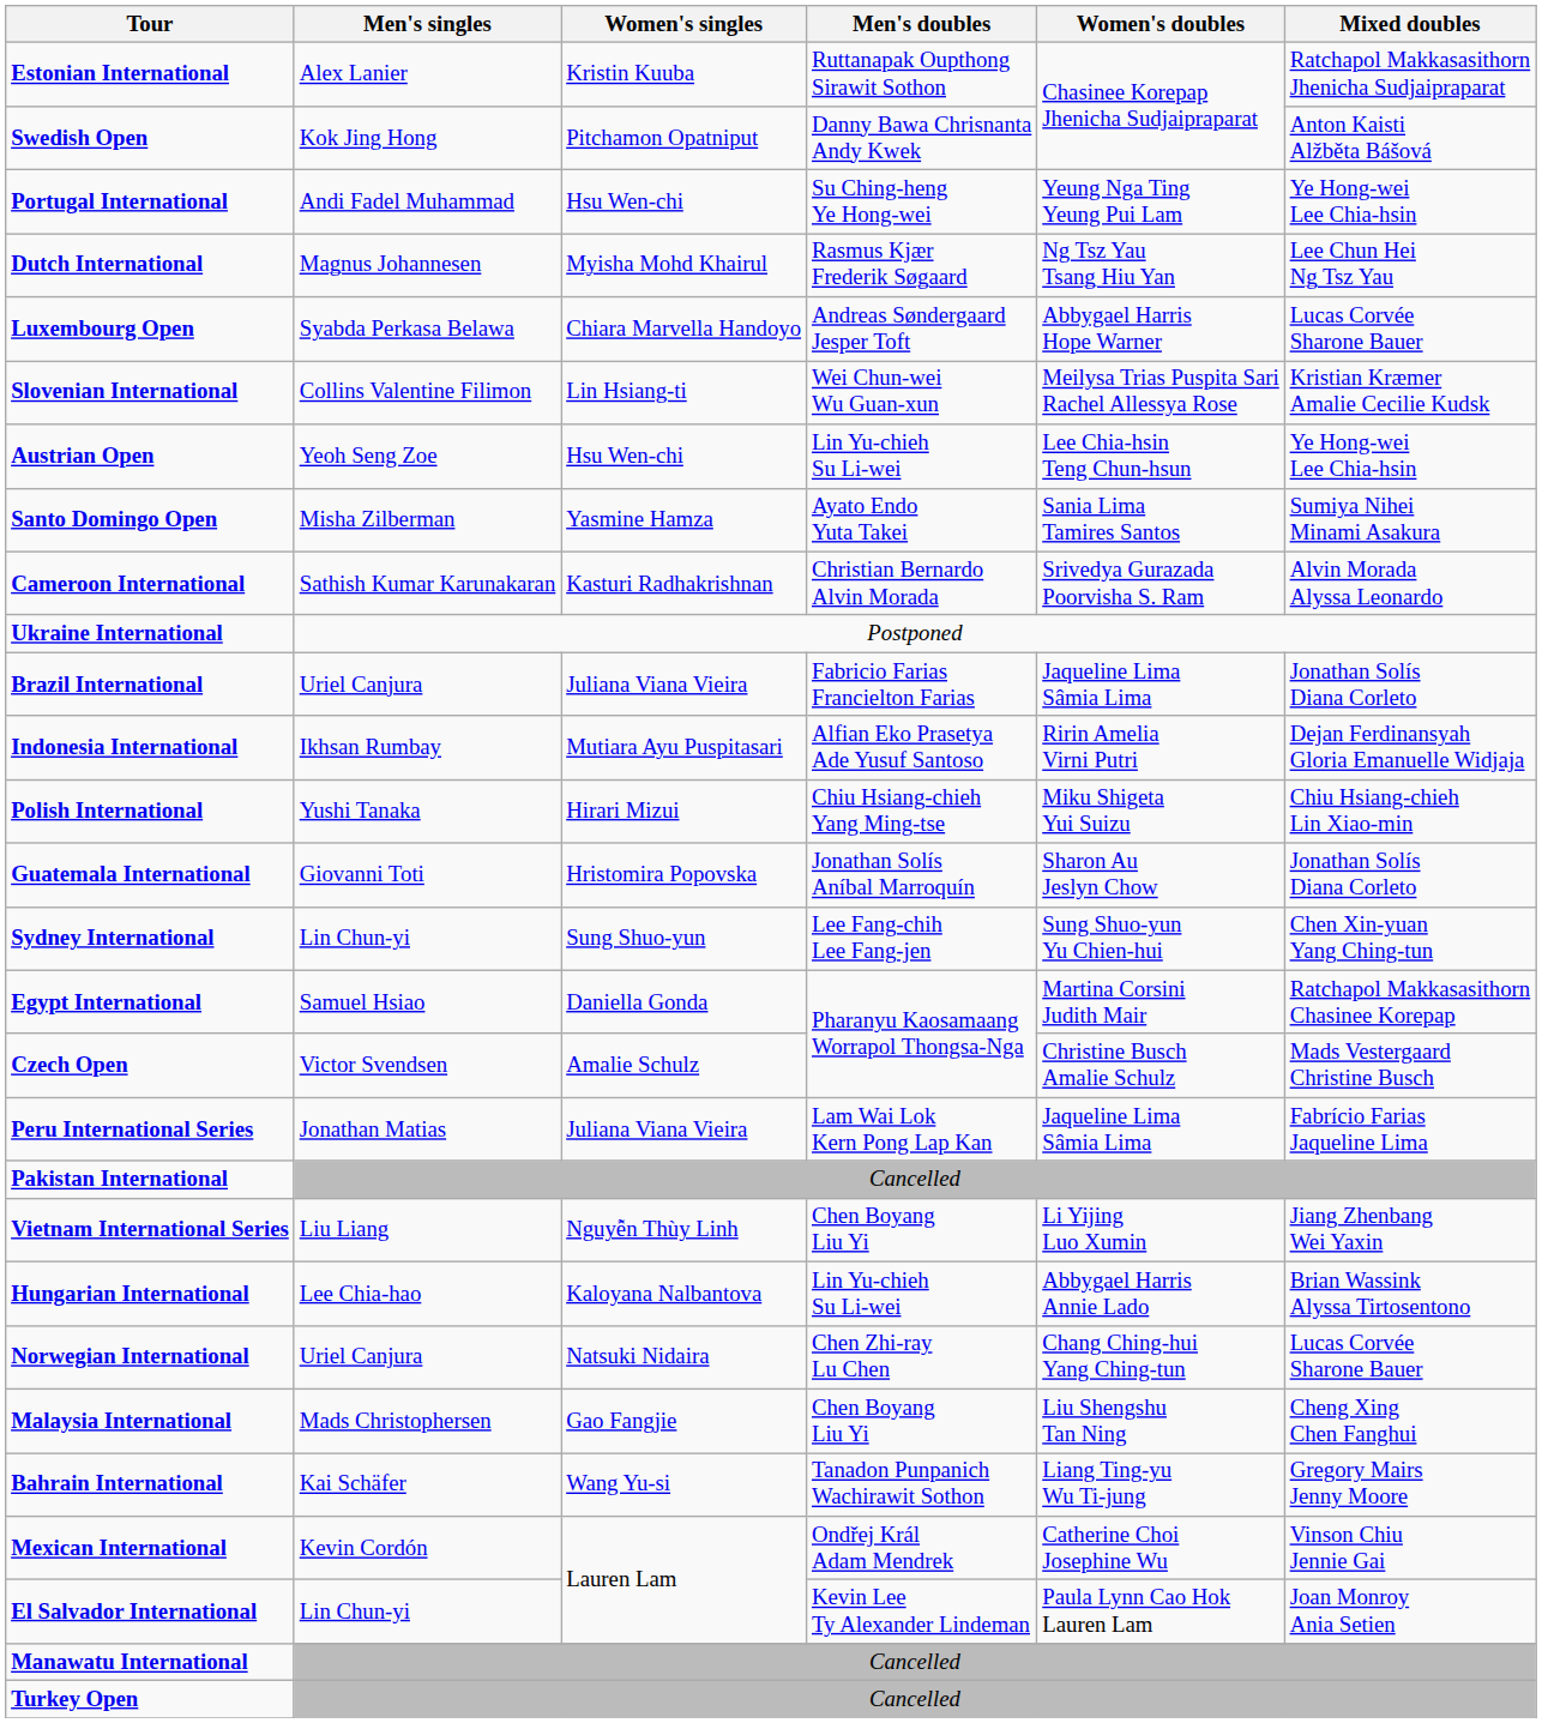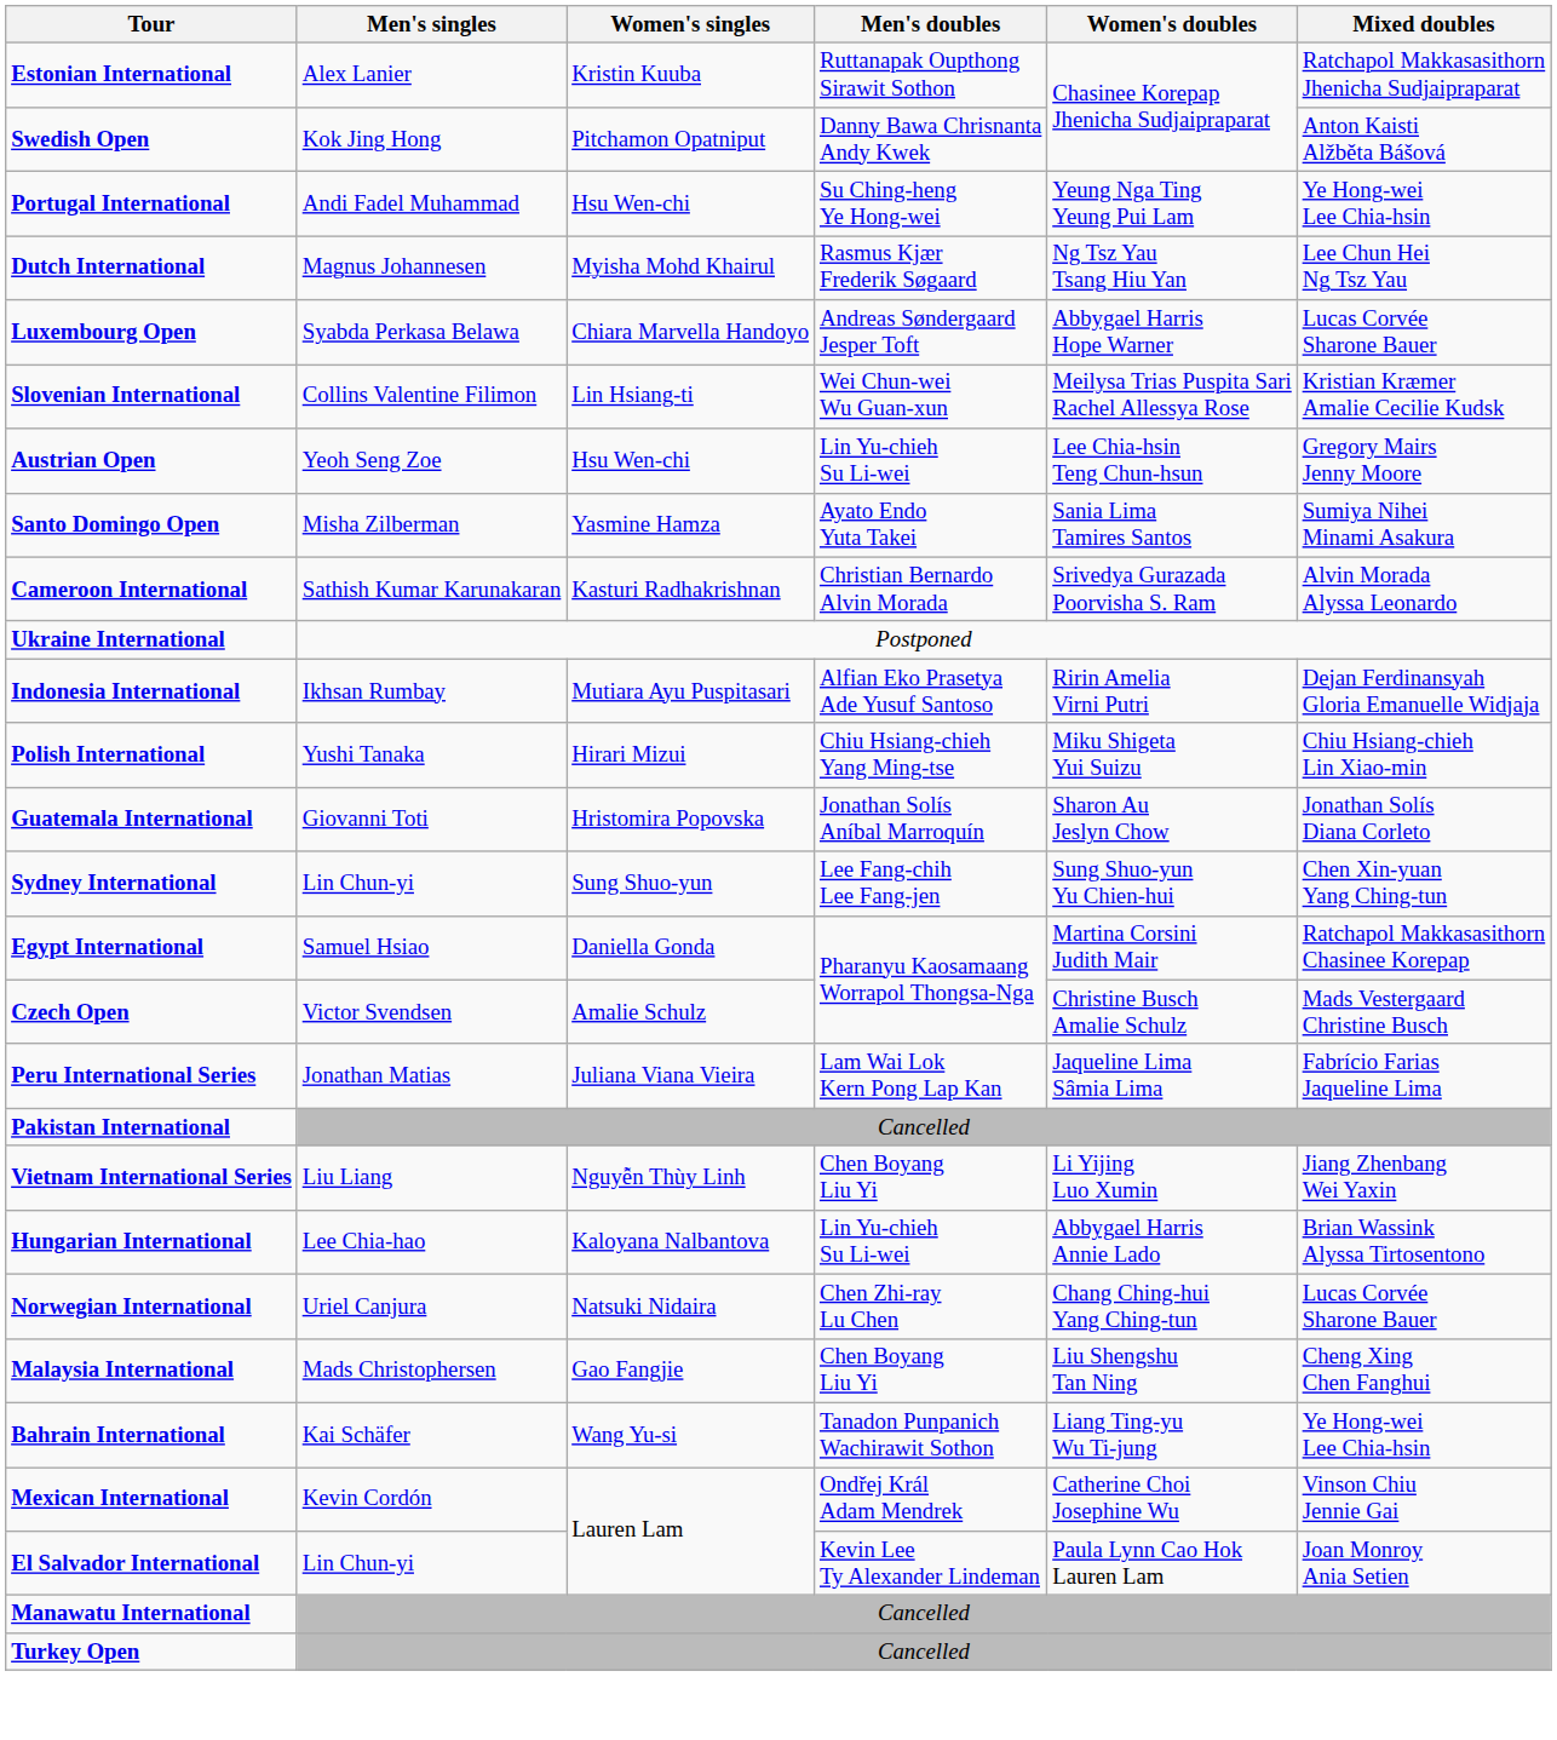 <table class="wikitable" style="font-size:85%">
 <tr>
 <th>Tour</th>
 <th>Men's singles</th>
 <th>Women's singles</th>
 <th>Men's doubles</th>
 <th>Women's doubles</th>
 <th>Mixed doubles</th>
 </tr>
 <tr>
 <td><strong><a href='#'>Estonian International</a></strong></td>
 <td> <a href='#'>Alex Lanier</a></td>
 <td> <a href='#'>Kristin Kuuba</a></td>
 <td> <a href='#'>Ruttanapak Oupthong</a> <br> <a href='#'>Sirawit Sothon</a></td>
 <td rowspan=2> <a href='#'>Chasinee Korepap</a><br> <a href='#'>Jhenicha Sudjaipraparat</a></td>
 <td> <a href='#'>Ratchapol Makkasasithorn</a><br> <a href='#'>Jhenicha Sudjaipraparat</a></td>
 </tr>
 <tr>
 <td><strong><a href='#'>Swedish Open</a></strong></td>
 <td> <a href='#'>Kok Jing Hong</a></td>
 <td> <a href='#'>Pitchamon Opatniput</a></td>
 <td> <a href='#'>Danny Bawa Chrisnanta</a><br> <a href='#'>Andy Kwek</a></td>
 <td> <a href='#'>Anton Kaisti</a><br> <a href='#'>Alžběta Bášová</a></td>
 </tr>
 <tr>
 <td><strong><a href='#'>Portugal International</a></strong></td>
 <td> <a href='#'>Andi Fadel Muhammad</a></td>
 <td> <a href='#'>Hsu Wen-chi</a></td>
 <td> <a href='#'>Su Ching-heng</a><br> <a href='#'>Ye Hong-wei</a></td>
 <td> <a href='#'>Yeung Nga Ting</a> <br> <a href='#'>Yeung Pui Lam</a></td>
 <td> <a href='#'>Ye Hong-wei</a> <br> <a href='#'>Lee Chia-hsin</a></td>
 </tr>
 <tr>
 <td><strong><a href='#'>Dutch International</a></strong></td>
 <td> <a href='#'>Magnus Johannesen</a></td>
 <td> <a href='#'>Myisha Mohd Khairul</a></td>
 <td> <a href='#'>Rasmus Kjær</a><br> <a href='#'>Frederik Søgaard</a></td>
 <td> <a href='#'>Ng Tsz Yau</a><br> <a href='#'>Tsang Hiu Yan</a></td>
 <td> <a href='#'>Lee Chun Hei</a><br> <a href='#'>Ng Tsz Yau</a></td>
 </tr>
 <tr>
 <td><strong><a href='#'>Luxembourg Open</a></strong></td>
 <td> <a href='#'>Syabda Perkasa Belawa</a></td>
 <td> <a href='#'>Chiara Marvella Handoyo</a></td>
 <td> <a href='#'>Andreas Søndergaard</a><br> <a href='#'>Jesper Toft</a></td>
 <td> <a href='#'>Abbygael Harris</a><br> <a href='#'>Hope Warner</a></td>
 <td> <a href='#'>Lucas Corvée</a><br> <a href='#'>Sharone Bauer</a></td>
 </tr>
 <tr>
 <td><strong><a href='#'>Slovenian International</a></strong></td>
 <td> <a href='#'>Collins Valentine Filimon</a></td>
 <td> <a href='#'>Lin Hsiang-ti</a></td>
 <td> <a href='#'>Wei Chun-wei</a><br> <a href='#'>Wu Guan-xun</a></td>
 <td> <a href='#'>Meilysa Trias Puspita Sari</a><br> <a href='#'>Rachel Allessya Rose</a></td>
 <td> <a href='#'>Kristian Kræmer</a><br> <a href='#'>Amalie Cecilie Kudsk</a></td>
 </tr>
 <tr>
 <td><strong><a href='#'>Austrian Open</a></strong></td>
 <td> <a href='#'>Yeoh Seng Zoe</a></td>
 <td> <a href='#'>Hsu Wen-chi</a></td>
 <td> <a href='#'>Lin Yu-chieh</a><br> <a href='#'>Su Li-wei</a></td>
 <td> <a href='#'>Lee Chia-hsin</a><br> <a href='#'>Teng Chun-hsun</a></td>
-<td> <a href='#'>Ye Hong-wei</a><br> <a href='#'>Lee Chia-hsin</a></td>
+<td> <a href='#'>Gregory Mairs</a><br> <a href='#'>Jenny Moore</a></td>
 </tr>
 <tr>
 <td><strong><a href='#'>Santo Domingo Open</a></strong></td>
 <td> <a href='#'>Misha Zilberman</a></td>
 <td> <a href='#'>Yasmine Hamza</a></td>
 <td> <a href='#'>Ayato Endo</a><br> <a href='#'>Yuta Takei</a></td>
 <td> <a href='#'>Sania Lima</a><br> <a href='#'>Tamires Santos</a></td>
 <td> <a href='#'>Sumiya Nihei</a><br> <a href='#'>Minami Asakura</a></td>
 </tr>
 <tr>
 <td><strong><a href='#'>Cameroon International</a></strong></td>
 <td> <a href='#'>Sathish Kumar Karunakaran</a></td>
 <td> <a href='#'>Kasturi Radhakrishnan</a></td>
 <td> <a href='#'>Christian Bernardo</a><br> <a href='#'>Alvin Morada</a></td>
 <td> <a href='#'>Srivedya Gurazada</a><br> <a href='#'>Poorvisha S. Ram</a></td>
 <td> <a href='#'>Alvin Morada</a><br> <a href='#'>Alyssa Leonardo</a></td>
 </tr>
 <tr>
 <td><strong><a href='#'>Ukraine International</a></strong></td>
 <td align="center" colspan="5"><em>Postponed</em></td>
-</tr>
-<tr>
-<td><strong><a href='#'>Brazil International</a></strong></td>
-<td> <a href='#'>Uriel Canjura</a></td>
-<td> <a href='#'>Juliana Viana Vieira</a></td>
-<td> <a href='#'>Fabricio Farias</a><br> <a href='#'>Francielton Farias</a></td>
-<td> <a href='#'>Jaqueline Lima</a><br> <a href='#'>Sâmia Lima</a></td>
-<td> <a href='#'>Jonathan Solís</a><br> <a href='#'>Diana Corleto</a></td>
 </tr>
 <tr>
 <td><strong><a href='#'>Indonesia International</a></strong></td>
 <td> <a href='#'>Ikhsan Rumbay</a></td>
 <td> <a href='#'>Mutiara Ayu Puspitasari</a></td>
 <td> <a href='#'>Alfian Eko Prasetya</a><br> <a href='#'>Ade Yusuf Santoso</a></td>
 <td> <a href='#'>Ririn Amelia</a><br> <a href='#'>Virni Putri</a></td>
 <td> <a href='#'>Dejan Ferdinansyah</a><br> <a href='#'>Gloria Emanuelle Widjaja</a></td>
 </tr>
 <tr>
 <td><strong><a href='#'>Polish International</a></strong></td>
 <td> <a href='#'>Yushi Tanaka</a></td>
 <td> <a href='#'>Hirari Mizui</a></td>
 <td> <a href='#'>Chiu Hsiang-chieh</a><br> <a href='#'>Yang Ming-tse</a></td>
 <td> <a href='#'>Miku Shigeta</a><br> <a href='#'>Yui Suizu</a></td>
 <td> <a href='#'>Chiu Hsiang-chieh</a><br> <a href='#'>Lin Xiao-min</a></td>
 </tr>
 <tr>
 <td><strong><a href='#'>Guatemala International</a></strong></td>
 <td> <a href='#'>Giovanni Toti</a></td>
 <td> <a href='#'>Hristomira Popovska</a></td>
 <td> <a href='#'>Jonathan Solís</a><br> <a href='#'>Aníbal Marroquín</a></td>
 <td> <a href='#'>Sharon Au</a><br> <a href='#'>Jeslyn Chow</a></td>
 <td> <a href='#'>Jonathan Solís</a><br> <a href='#'>Diana Corleto</a></td>
 </tr>
 <tr>
 <td><strong><a href='#'>Sydney International</a></strong></td>
 <td> <a href='#'>Lin Chun-yi</a></td>
 <td> <a href='#'>Sung Shuo-yun</a></td>
 <td> <a href='#'>Lee Fang-chih</a><br> <a href='#'>Lee Fang-jen</a></td>
 <td> <a href='#'>Sung Shuo-yun</a><br> <a href='#'>Yu Chien-hui</a></td>
 <td> <a href='#'>Chen Xin-yuan</a><br> <a href='#'>Yang Ching-tun</a></td>
 </tr>
 <tr>
 <td><strong><a href='#'>Egypt International</a></strong></td>
 <td> <a href='#'>Samuel Hsiao</a></td>
 <td> <a href='#'>Daniella Gonda</a></td>
 <td rowspan=2> <a href='#'>Pharanyu Kaosamaang</a><br> <a href='#'>Worrapol Thongsa-Nga</a></td>
 <td> <a href='#'>Martina Corsini</a><br> <a href='#'>Judith Mair</a></td>
 <td> <a href='#'>Ratchapol Makkasasithorn</a><br> <a href='#'>Chasinee Korepap</a></td>
 </tr>
 <tr>
 <td><strong><a href='#'>Czech Open</a></strong></td>
 <td> <a href='#'>Victor Svendsen</a></td>
 <td> <a href='#'>Amalie Schulz</a></td>
 <td> <a href='#'>Christine Busch</a><br> <a href='#'>Amalie Schulz</a></td>
 <td> <a href='#'>Mads Vestergaard</a><br> <a href='#'>Christine Busch</a></td>
 </tr>
 <tr>
 <td><strong><a href='#'>Peru International Series</a></strong></td>
 <td> <a href='#'>Jonathan Matias</a></td>
 <td> <a href='#'>Juliana Viana Vieira</a></td>
 <td> <a href='#'>Lam Wai Lok</a><br> <a href='#'>Kern Pong Lap Kan</a></td>
 <td> <a href='#'>Jaqueline Lima</a><br> <a href='#'>Sâmia Lima</a></td>
 <td> <a href='#'>Fabrício Farias</a><br> <a href='#'>Jaqueline Lima</a></td>
 </tr>
 <tr>
 <td><strong><a href='#'>Pakistan International</a></strong></td>
 <td align="center" bgcolor="#BBBBBB" colspan="5"><em>Cancelled</em></td>
 </tr>
 <tr>
 <td><strong><a href='#'>Vietnam International Series</a></strong></td>
 <td> <a href='#'>Liu Liang</a></td>
 <td> <a href='#'>Nguyễn Thùy Linh</a></td>
 <td> <a href='#'>Chen Boyang</a><br> <a href='#'>Liu Yi</a></td>
 <td> <a href='#'>Li Yijing</a><br> <a href='#'>Luo Xumin</a></td>
 <td> <a href='#'>Jiang Zhenbang</a><br> <a href='#'>Wei Yaxin</a></td>
 </tr>
 <tr>
 <td><strong><a href='#'>Hungarian International</a></strong></td>
 <td> <a href='#'>Lee Chia-hao</a></td>
 <td> <a href='#'>Kaloyana Nalbantova</a></td>
 <td> <a href='#'>Lin Yu-chieh</a><br> <a href='#'>Su Li-wei</a></td>
 <td> <a href='#'>Abbygael Harris</a><br> <a href='#'>Annie Lado</a></td>
 <td> <a href='#'>Brian Wassink</a><br> <a href='#'>Alyssa Tirtosentono</a></td>
 </tr>
 <tr>
 <td><strong><a href='#'>Norwegian International</a></strong></td>
 <td> <a href='#'>Uriel Canjura</a></td>
 <td> <a href='#'>Natsuki Nidaira</a></td>
 <td> <a href='#'>Chen Zhi-ray</a><br> <a href='#'>Lu Chen</a></td>
 <td> <a href='#'>Chang Ching-hui</a><br> <a href='#'>Yang Ching-tun</a></td>
 <td> <a href='#'>Lucas Corvée</a><br> <a href='#'>Sharone Bauer</a></td>
 </tr>
 <tr>
 <td><strong><a href='#'>Malaysia International</a></strong></td>
 <td> <a href='#'>Mads Christophersen</a></td>
 <td> <a href='#'>Gao Fangjie</a></td>
 <td> <a href='#'>Chen Boyang</a><br> <a href='#'>Liu Yi</a></td>
 <td> <a href='#'>Liu Shengshu</a><br> <a href='#'>Tan Ning</a></td>
 <td> <a href='#'>Cheng Xing</a><br> <a href='#'>Chen Fanghui</a></td>
 </tr>
 <tr>
 <td><strong><a href='#'>Bahrain International</a></strong></td>
 <td> <a href='#'>Kai Schäfer</a></td>
 <td> <a href='#'>Wang Yu-si</a></td>
 <td> <a href='#'>Tanadon Punpanich</a><br> <a href='#'>Wachirawit Sothon</a></td>
 <td> <a href='#'>Liang Ting-yu</a><br> <a href='#'>Wu Ti-jung</a></td>
-<td> <a href='#'>Gregory Mairs</a><br> <a href='#'>Jenny Moore</a></td>
+<td> <a href='#'>Ye Hong-wei</a><br> <a href='#'>Lee Chia-hsin</a></td>
 </tr>
 <tr>
 <td><strong><a href='#'>Mexican International</a></strong></td>
 <td> <a href='#'>Kevin Cordón</a></td>
 <td rowspan=2> Lauren Lam</td>
 <td> <a href='#'>Ondřej Král</a><br> <a href='#'>Adam Mendrek</a></td>
 <td> <a href='#'>Catherine Choi</a><br> <a href='#'>Josephine Wu</a></td>
 <td> <a href='#'>Vinson Chiu</a><br> <a href='#'>Jennie Gai</a></td>
 </tr>
 <tr>
 <td><strong><a href='#'>El Salvador International</a></strong></td>
 <td> <a href='#'>Lin Chun-yi</a></td>
 <td> <a href='#'>Kevin Lee</a><br> <a href='#'>Ty Alexander Lindeman</a></td>
 <td> <a href='#'>Paula Lynn Cao Hok</a><br> Lauren Lam</td>
 <td> <a href='#'>Joan Monroy</a><br> <a href='#'>Ania Setien</a></td>
 </tr>
 <tr>
 <td><strong><a href='#'>Manawatu International</a></strong></td>
 <td align="center" bgcolor="#BBBBBB" colspan="5"><em>Cancelled</em></td>
 </tr>
 <tr>
 <td><strong><a href='#'>Turkey Open</a></strong></td>
 <td align="center" bgcolor="#BBBBBB" colspan="5"><em>Cancelled</em></td>
 </tr>
 </table>
